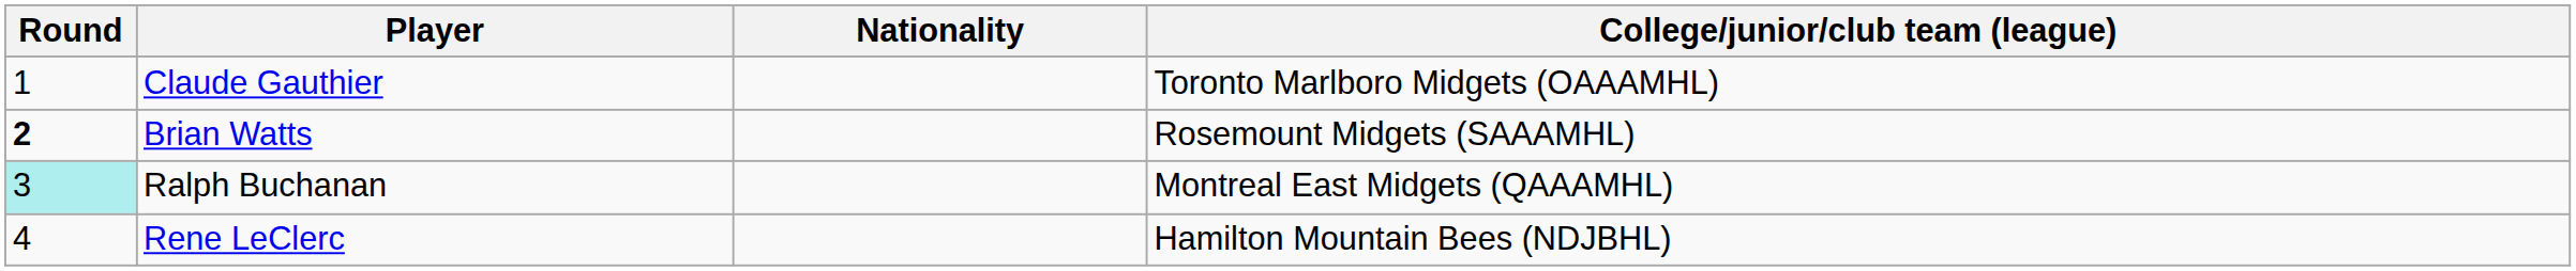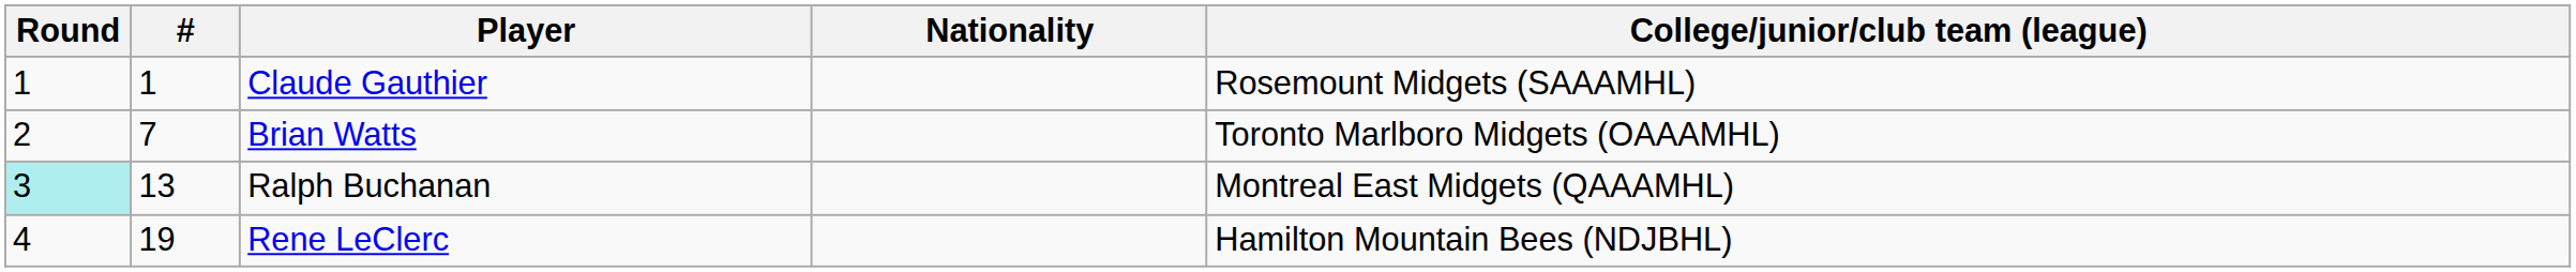 <table class="wikitable">
 <tr align="center">
 <th bgcolor="#DDDDFF" width="4.0%">Round</th>
+<th bgcolor="#DDDDFF" width="4.0%">#</th>
 <th bgcolor="#DDDDFF" width="21.0%">Player</th>
 <th bgcolor="#DDDDFF" width="14.5%">Nationality</th>
 <th bgcolor="#DDDDFF" width="50.0%">College/junior/club team (league)</th>
 </tr>
 <tr>
 <td>1</td>
+<td>1</td>
 <td><a href='#'>Claude Gauthier</a></td>
+<td></td>
+<td>Rosemount Midgets (SAAAMHL)</td>
+</tr>
+<tr>
+<td>2</td>
+<td>7</td>
+<td><a href='#'>Brian Watts</a></td>
 <td></td>
 <td>Toronto Marlboro Midgets (OAAAMHL)</td>
 </tr>
 <tr>
-<td><strong>2</strong></td>
-<td><a href='#'>Brian Watts</a></td>
-<td></td>
-<td>Rosemount Midgets (SAAAMHL)</td>
-</tr>
-<tr>
 <td style="background: paleturquoise;">3</td>
+<td>13</td>
 <td>Ralph Buchanan</td>
 <td></td>
 <td>Montreal East Midgets (QAAAMHL)</td>
 </tr>
 <tr>
 <td>4</td>
+<td>19</td>
 <td><a href='#'>Rene LeClerc</a></td>
 <td></td>
 <td>Hamilton Mountain Bees (NDJBHL)</td>
 </tr>
 </table>
